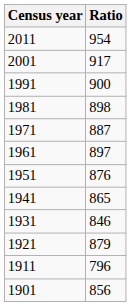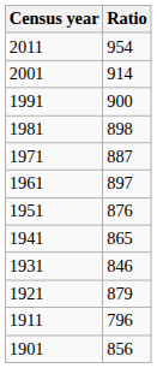 <table class="wikitable sortable">
 <tr>
 <th>Census year</th>
 <th>Ratio</th>
 </tr>
 <tr>
 <td>2011</td>
 <td>954</td>
 </tr>
 <tr>
 <td>2001</td>
-<td>917</td>
+<td>914</td>
 </tr>
 <tr>
 <td>1991</td>
 <td>900</td>
 </tr>
 <tr>
 <td>1981</td>
 <td>898</td>
 </tr>
 <tr>
 <td>1971</td>
 <td>887</td>
 </tr>
 <tr>
 <td>1961</td>
 <td>897</td>
 </tr>
 <tr>
 <td>1951</td>
 <td>876</td>
 </tr>
 <tr>
 <td>1941</td>
 <td>865</td>
 </tr>
 <tr>
 <td>1931</td>
 <td>846</td>
 </tr>
 <tr>
 <td>1921</td>
 <td>879</td>
 </tr>
 <tr>
 <td>1911</td>
 <td>796</td>
 </tr>
 <tr>
 <td>1901</td>
 <td>856</td>
 </tr>
 </table>
